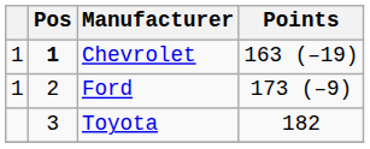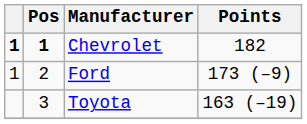 <table class="wikitable" style="font-size: 95%">
 <tr>
 <th></th>
 <th>Pos</th>
 <th>Manufacturer</th>
 <th>Points</th>
 </tr>
 <tr>
-<td align="left"> 1</td>
+<td align="left"><strong> 1</strong></td>
 <td style="text-align:center;"><strong>1</strong></td>
 <td><a href='#'>Chevrolet</a></td>
-<td style="text-align:center;">163 (–19)</td>
+<td style="text-align:center;">182</td>
 </tr>
 <tr>
 <td align="left"> 1</td>
 <td style="text-align:center;">2</td>
 <td><a href='#'>Ford</a></td>
 <td style="text-align:center;">173 (–9)</td>
 </tr>
 <tr>
 <td align="left"></td>
 <td style="text-align:center;">3</td>
 <td><a href='#'>Toyota</a></td>
-<td style="text-align:center;">182</td>
+<td style="text-align:center;">163 (–19)</td>
 </tr>
 <tr class="sortbottom">
 </tr>
 </table>
